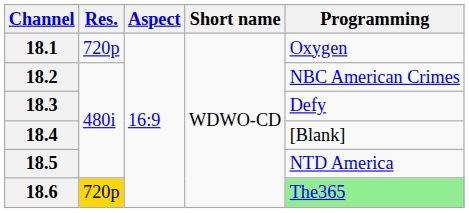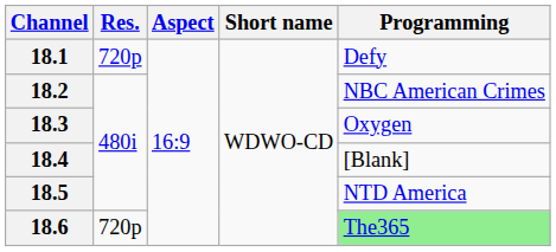 <table class="wikitable">
 <tr>
 <th scope = "col"><a href='#'>Channel</a></th>
 <th scope = "col"><a href='#'>Res.</a></th>
 <th scope = "col"><a href='#'>Aspect</a></th>
 <th scope = "col">Short name</th>
 <th scope = "col">Programming</th>
 </tr>
 <tr>
 <th scope = "row">18.1</th>
 <td><a href='#'>720p</a></td>
 <td rowspan=6><a href='#'>16:9</a></td>
 <td rowspan=6>WDWO-CD</td>
-<td><a href='#'>Oxygen</a></td>
+<td><a href='#'>Defy</a></td>
 </tr>
 <tr>
 <th scope = "row">18.2</th>
 <td rowspan=4><a href='#'>480i</a></td>
 <td><a href='#'>NBC American Crimes</a></td>
 </tr>
 <tr>
 <th scope = "row">18.3</th>
-<td><a href='#'>Defy</a></td>
+<td><a href='#'>Oxygen</a></td>
 </tr>
 <tr>
 <th scope = "row">18.4</th>
 <td>[Blank]</td>
 </tr>
 <tr>
 <th scope = "row">18.5</th>
 <td><a href='#'>NTD America</a></td>
 </tr>
 <tr>
 <th scope = "row">18.6</th>
-<td style="background: gold;">720p</td>
+<td>720p</td>
 <td style="background: lightgreen;"><a href='#'>The365</a></td>
 </tr>
 </table>
